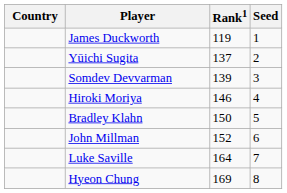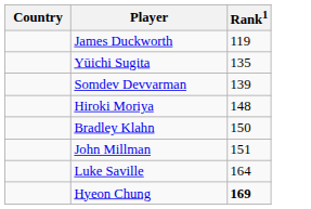 <table class="sortable wikitable">
 <tr>
 <th width="70">Country</th>
 <th width="175">Player</th>
 <th>Rank<sup>1</sup></th>
-<th>Seed</th>
 </tr>
 <tr>
 <td></td>
 <td><a href='#'>James Duckworth</a></td>
 <td>119</td>
-<td>1</td>
 </tr>
 <tr>
 <td></td>
 <td><a href='#'>Yūichi Sugita</a></td>
-<td>137</td>
-<td>2</td>
+<td>135</td>
 </tr>
 <tr>
 <td></td>
 <td><a href='#'>Somdev Devvarman</a></td>
 <td>139</td>
-<td>3</td>
 </tr>
 <tr>
 <td></td>
 <td><a href='#'>Hiroki Moriya</a></td>
-<td>146</td>
-<td>4</td>
+<td>148</td>
 </tr>
 <tr>
 <td></td>
 <td><a href='#'>Bradley Klahn</a></td>
 <td>150</td>
-<td>5</td>
 </tr>
 <tr>
 <td></td>
 <td><a href='#'>John Millman</a></td>
-<td>152</td>
-<td>6</td>
+<td>151</td>
 </tr>
 <tr>
 <td></td>
 <td><a href='#'>Luke Saville</a></td>
 <td>164</td>
-<td>7</td>
 </tr>
 <tr>
 <td></td>
 <td><a href='#'>Hyeon Chung</a></td>
-<td>169</td>
-<td>8</td>
+<td><strong>169</strong></td>
 </tr>
 </table>
